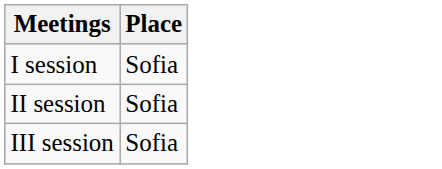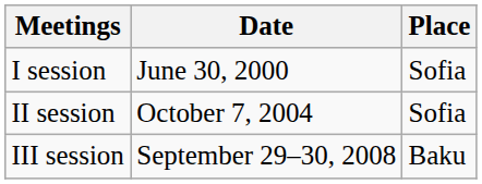 <table class="wikitable">
 <tr>
 <th>Meetings</th>
+<th>Date</th>
 <th>Place</th>
 </tr>
 <tr>
 <td>I session</td>
+<td>June 30, 2000</td>
 <td>Sofia</td>
 </tr>
 <tr>
 <td>II session</td>
+<td>October 7, 2004</td>
 <td>Sofia</td>
 </tr>
 <tr>
 <td>III session</td>
-<td>Sofia</td>
+<td>September 29–30, 2008</td>
+<td>Baku</td>
 </tr>
 </table>
